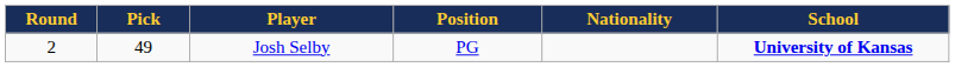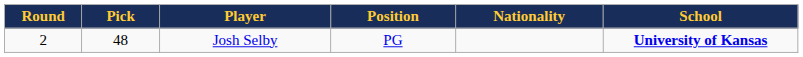 <table class="wikitable sortable sortable">
 <tr>
 <th style="background:#182D59; color:#FFCC33" width=" 75px">Round</th>
 <th style="background:#182D59; color:#FFCC33" width=" 75px">Pick</th>
 <th style="background:#182D59; color:#FFCC33" width="175px">Player</th>
 <th style="background:#182D59; color:#FFCC33" width="125px">Position</th>
 <th style="background:#182D59; color:#FFCC33" width="150px">Nationality</th>
 <th style="background:#182D59; color:#FFCC33" width="200px">School</th>
 </tr>
 <tr style="text-align: center">
 <td>2</td>
-<td>49</td>
+<td>48</td>
 <td><a href='#'>Josh Selby</a></td>
 <td><a href='#'>PG</a></td>
 <td></td>
 <td><strong><a href='#'>University of Kansas</a></strong></td>
 </tr>
 </table>
